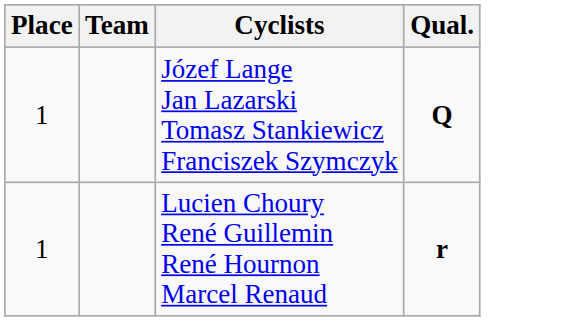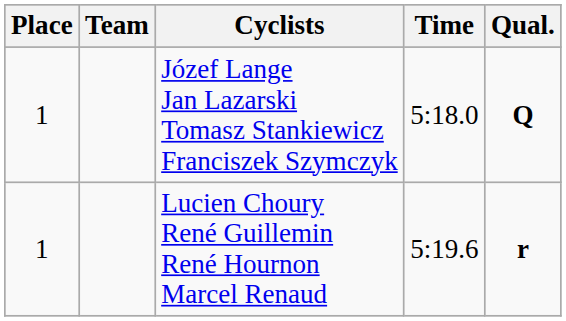 <table class=wikitable style="text-align:center">
 <tr>
 <th>Place</th>
 <th>Team</th>
 <th>Cyclists</th>
+<th>Time</th>
 <th>Qual.</th>
 </tr>
 <tr>
 <td>1</td>
 <td align=left></td>
 <td align=left><a href='#'>Józef Lange</a> <br> <a href='#'>Jan Lazarski</a> <br> <a href='#'>Tomasz Stankiewicz</a> <br> <a href='#'>Franciszek Szymczyk</a></td>
+<td>5:18.0</td>
 <td><strong>Q</strong></td>
 </tr>
 <tr>
 <td>1</td>
 <td align=left></td>
 <td align=left><a href='#'>Lucien Choury</a> <br> <a href='#'>René Guillemin</a> <br> <a href='#'>René Hournon</a> <br> <a href='#'>Marcel Renaud</a></td>
+<td>5:19.6</td>
 <td><strong>r</strong></td>
 </tr>
 </table>
